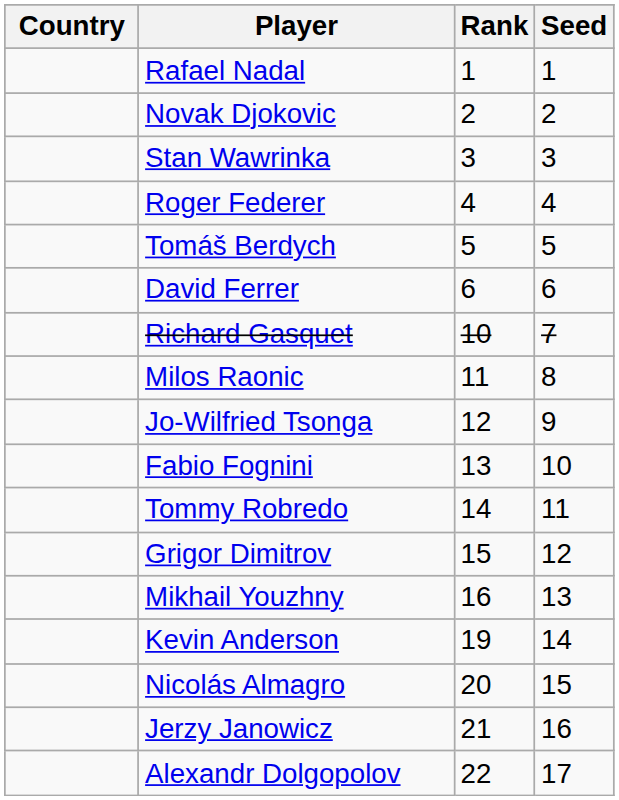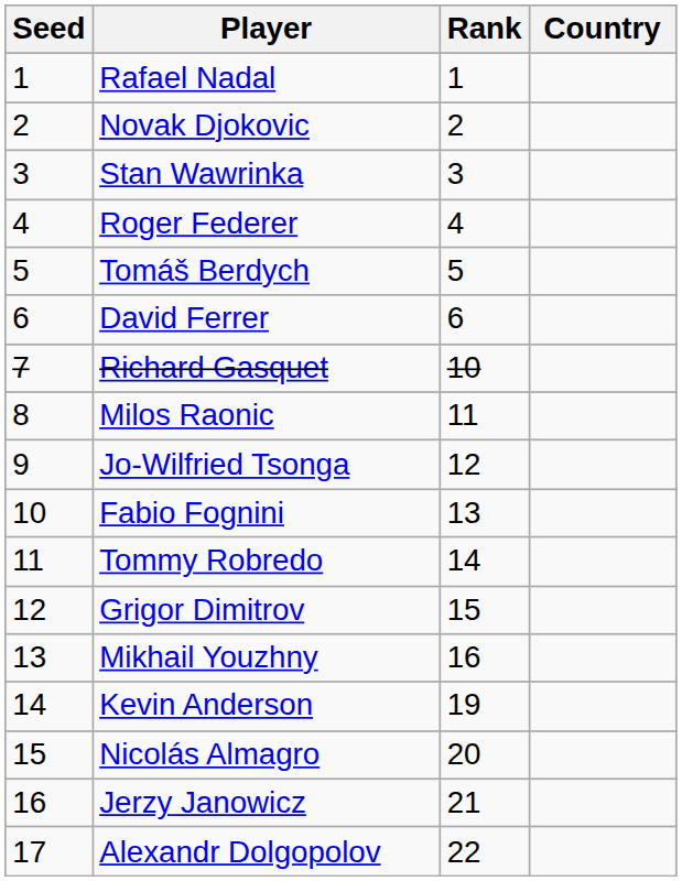 <table class=wikitable>
 <tr>
-<th width=70>Country</th>
+<th>Seed</th>
 <th width=175>Player</th>
 <th>Rank</th>
-<th>Seed</th>
+<th width=70>Country</th>
 </tr>
 <tr>
-<td></td>
+<td>1</td>
 <td><a href='#'>Rafael Nadal</a></td>
 <td>1</td>
-<td>1</td>
+<td></td>
 </tr>
 <tr>
-<td></td>
+<td>2</td>
 <td><a href='#'>Novak Djokovic</a></td>
 <td>2</td>
-<td>2</td>
+<td></td>
 </tr>
 <tr>
-<td></td>
+<td>3</td>
 <td><a href='#'>Stan Wawrinka</a></td>
 <td>3</td>
-<td>3</td>
+<td></td>
 </tr>
 <tr>
-<td></td>
+<td>4</td>
 <td><a href='#'>Roger Federer</a></td>
 <td>4</td>
-<td>4</td>
+<td></td>
 </tr>
 <tr>
-<td></td>
+<td>5</td>
 <td><a href='#'>Tomáš Berdych</a></td>
 <td>5</td>
-<td>5</td>
+<td></td>
 </tr>
 <tr>
-<td></td>
+<td>6</td>
 <td><a href='#'>David Ferrer</a></td>
 <td>6</td>
-<td>6</td>
+<td></td>
 </tr>
 <tr>
-<td><s></s></td>
+<td><s>7</s></td>
 <td><s><a href='#'>Richard Gasquet</a></s></td>
 <td><s>10</s></td>
-<td><s>7</s></td>
+<td><s></s></td>
 </tr>
 <tr>
-<td></td>
+<td>8</td>
 <td><a href='#'>Milos Raonic</a></td>
 <td>11</td>
-<td>8</td>
+<td></td>
 </tr>
 <tr>
-<td></td>
+<td>9</td>
 <td><a href='#'>Jo-Wilfried Tsonga</a></td>
 <td>12</td>
-<td>9</td>
+<td></td>
 </tr>
 <tr>
-<td></td>
+<td>10</td>
 <td><a href='#'>Fabio Fognini</a></td>
 <td>13</td>
-<td>10</td>
+<td></td>
 </tr>
 <tr>
-<td></td>
+<td>11</td>
 <td><a href='#'>Tommy Robredo</a></td>
 <td>14</td>
-<td>11</td>
+<td></td>
 </tr>
 <tr>
-<td></td>
+<td>12</td>
 <td><a href='#'>Grigor Dimitrov</a></td>
 <td>15</td>
-<td>12</td>
+<td></td>
 </tr>
 <tr>
-<td></td>
+<td>13</td>
 <td><a href='#'>Mikhail Youzhny</a></td>
 <td>16</td>
-<td>13</td>
+<td></td>
 </tr>
 <tr>
-<td></td>
+<td>14</td>
 <td><a href='#'>Kevin Anderson</a></td>
 <td>19</td>
-<td>14</td>
+<td></td>
 </tr>
 <tr>
-<td></td>
+<td>15</td>
 <td><a href='#'>Nicolás Almagro</a></td>
 <td>20</td>
-<td>15</td>
+<td></td>
 </tr>
 <tr>
-<td></td>
+<td>16</td>
 <td><a href='#'>Jerzy Janowicz</a></td>
 <td>21</td>
-<td>16</td>
+<td></td>
 </tr>
 <tr>
-<td></td>
+<td>17</td>
 <td><a href='#'>Alexandr Dolgopolov</a></td>
 <td>22</td>
-<td>17</td>
+<td></td>
 </tr>
 </table>
